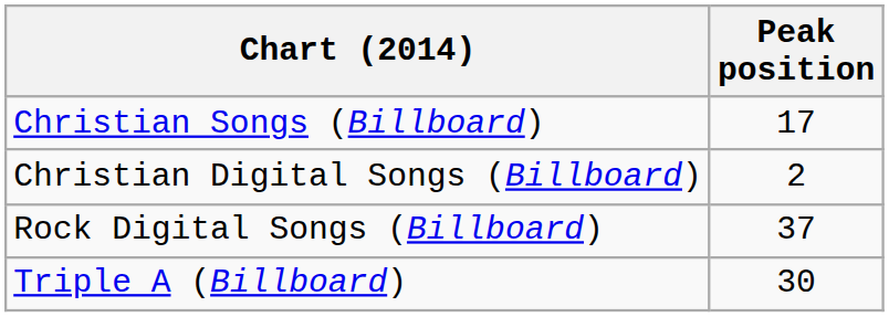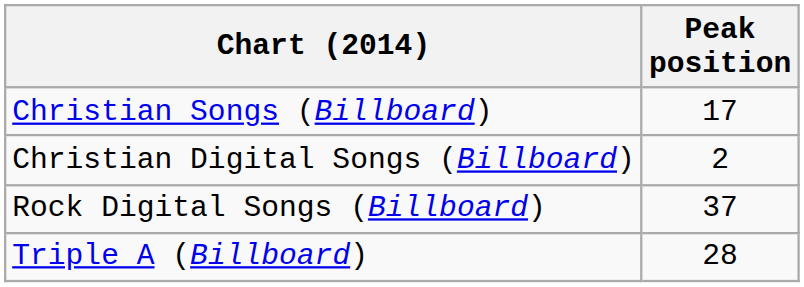 <table class="wikitable">
 <tr>
 <th>Chart (2014)</th>
 <th>Peak<br>position</th>
 </tr>
 <tr>
 <td><a href='#'>Christian Songs</a> (<em><a href='#'>Billboard</a></em>)</td>
 <td align="center">17</td>
 </tr>
 <tr>
 <td>Christian Digital Songs (<em><a href='#'>Billboard</a></em>)</td>
 <td align="center">2</td>
 </tr>
 <tr>
 <td>Rock Digital Songs (<em><a href='#'>Billboard</a></em>)</td>
 <td align="center">37</td>
 </tr>
 <tr>
 <td><a href='#'>Triple A</a> (<em><a href='#'>Billboard</a></em>)</td>
-<td align="center">30</td>
+<td align="center">28</td>
 </tr>
 </table>
